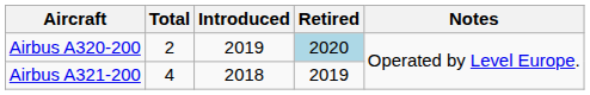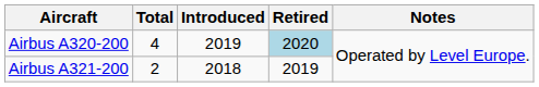 <table class="wikitable" style="text-align:center;margin:auto;">
 <tr>
 <th>Aircraft</th>
 <th>Total</th>
 <th>Introduced</th>
 <th>Retired</th>
 <th>Notes</th>
 </tr>
 <tr>
 <td><a href='#'>Airbus A320-200</a></td>
-<td>2</td>
+<td>4</td>
 <td>2019</td>
 <td style="background: lightblue;">2020</td>
 <td rowspan=2>Operated by <a href='#'>Level Europe</a>.</td>
 </tr>
 <tr>
 <td><a href='#'>Airbus A321-200</a></td>
-<td>4</td>
+<td>2</td>
 <td>2018</td>
 <td>2019</td>
 </tr>
 </table>
